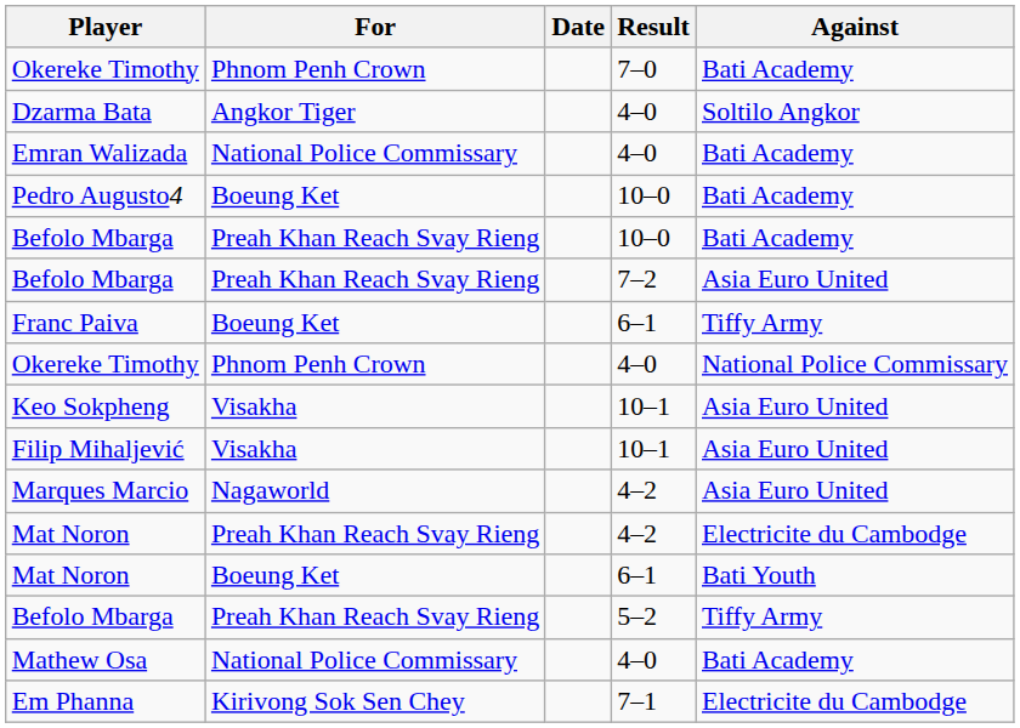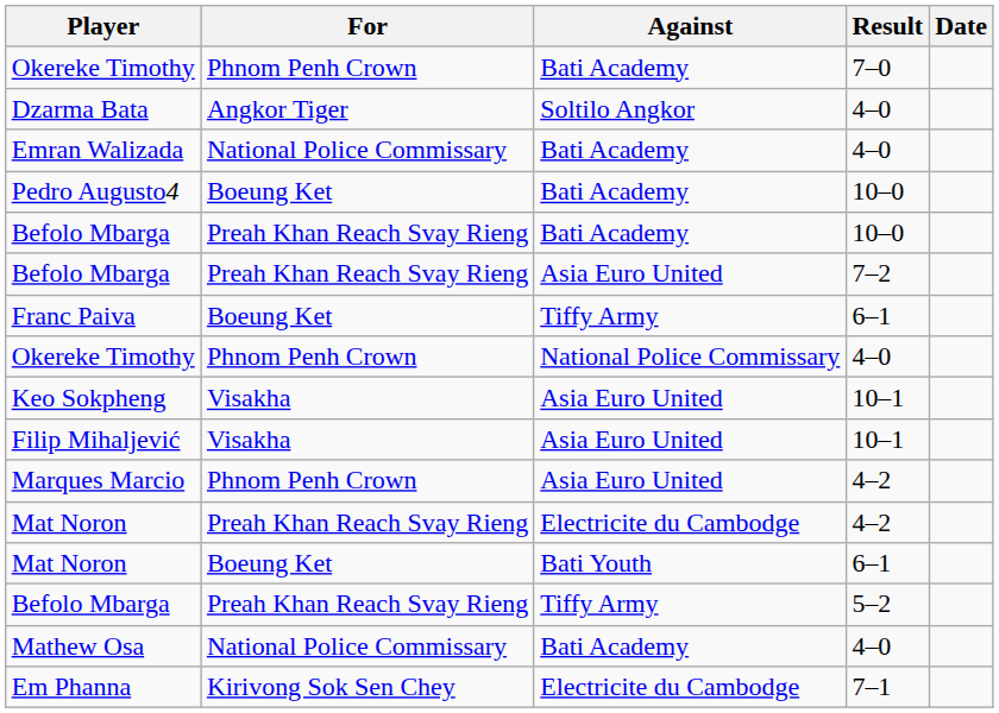 <table class="wikitable sortable">
 <tr>
 <th>Player</th>
 <th>For</th>
+<th>Against</th>
+<th align=center>Result</th>
 <th>Date</th>
-<th align=center>Result</th>
-<th>Against</th>
 </tr>
 <tr>
 <td> <a href='#'>Okereke Timothy</a></td>
 <td><a href='#'>Phnom Penh Crown</a></td>
+<td><a href='#'>Bati Academy</a></td>
+<td>7–0</td>
 <td></td>
-<td>7–0</td>
-<td><a href='#'>Bati Academy</a></td>
 </tr>
 <tr>
 <td> <a href='#'>Dzarma Bata</a></td>
 <td><a href='#'>Angkor Tiger</a></td>
+<td><a href='#'>Soltilo Angkor</a></td>
+<td>4–0</td>
 <td></td>
-<td>4–0</td>
-<td><a href='#'>Soltilo Angkor</a></td>
 </tr>
 <tr>
 <td> <a href='#'>Emran Walizada</a></td>
 <td><a href='#'>National Police Commissary</a></td>
+<td><a href='#'>Bati Academy</a></td>
+<td>4–0</td>
 <td></td>
-<td>4–0</td>
-<td><a href='#'>Bati Academy</a></td>
 </tr>
 <tr>
 <td> <a href='#'>Pedro Augusto</a><em>4</em></td>
 <td><a href='#'>Boeung Ket</a></td>
+<td><a href='#'>Bati Academy</a></td>
+<td>10–0</td>
 <td></td>
-<td>10–0</td>
-<td><a href='#'>Bati Academy</a></td>
 </tr>
 <tr>
 <td> <a href='#'>Befolo Mbarga</a></td>
 <td><a href='#'>Preah Khan Reach Svay Rieng</a></td>
+<td><a href='#'>Bati Academy</a></td>
+<td>10–0</td>
 <td></td>
-<td>10–0</td>
-<td><a href='#'>Bati Academy</a></td>
 </tr>
 <tr>
 <td> <a href='#'>Befolo Mbarga</a></td>
 <td><a href='#'>Preah Khan Reach Svay Rieng</a></td>
+<td><a href='#'>Asia Euro United</a></td>
+<td>7–2</td>
 <td></td>
-<td>7–2</td>
-<td><a href='#'>Asia Euro United</a></td>
 </tr>
 <tr>
 <td> <a href='#'>Franc Paiva</a></td>
 <td><a href='#'>Boeung Ket</a></td>
+<td><a href='#'>Tiffy Army</a></td>
+<td>6–1</td>
 <td></td>
-<td>6–1</td>
-<td><a href='#'>Tiffy Army</a></td>
 </tr>
 <tr>
 <td> <a href='#'>Okereke Timothy</a></td>
 <td><a href='#'>Phnom Penh Crown</a></td>
+<td><a href='#'>National Police Commissary</a></td>
+<td>4–0</td>
 <td></td>
-<td>4–0</td>
-<td><a href='#'>National Police Commissary</a></td>
 </tr>
 <tr>
 <td> <a href='#'>Keo Sokpheng</a></td>
 <td><a href='#'>Visakha</a></td>
+<td><a href='#'>Asia Euro United</a></td>
+<td>10–1</td>
 <td></td>
-<td>10–1</td>
-<td><a href='#'>Asia Euro United</a></td>
 </tr>
 <tr>
 <td> <a href='#'>Filip Mihaljević</a></td>
 <td><a href='#'>Visakha</a></td>
+<td><a href='#'>Asia Euro United</a></td>
+<td>10–1</td>
 <td></td>
-<td>10–1</td>
-<td><a href='#'>Asia Euro United</a></td>
 </tr>
 <tr>
 <td> <a href='#'>Marques Marcio</a></td>
-<td><a href='#'>Nagaworld</a></td>
+<td><a href='#'>Phnom Penh Crown</a></td>
+<td><a href='#'>Asia Euro United</a></td>
+<td>4–2</td>
 <td></td>
-<td>4–2</td>
-<td><a href='#'>Asia Euro United</a></td>
 </tr>
 <tr>
 <td> <a href='#'>Mat Noron</a></td>
 <td><a href='#'>Preah Khan Reach Svay Rieng</a></td>
+<td><a href='#'>Electricite du Cambodge</a></td>
+<td>4–2</td>
 <td></td>
-<td>4–2</td>
-<td><a href='#'>Electricite du Cambodge</a></td>
 </tr>
 <tr>
 <td> <a href='#'>Mat Noron</a></td>
 <td><a href='#'>Boeung Ket</a></td>
+<td><a href='#'>Bati Youth</a></td>
+<td>6–1</td>
 <td></td>
-<td>6–1</td>
-<td><a href='#'>Bati Youth</a></td>
 </tr>
 <tr>
 <td> <a href='#'>Befolo Mbarga</a></td>
 <td><a href='#'>Preah Khan Reach Svay Rieng</a></td>
+<td><a href='#'>Tiffy Army</a></td>
+<td>5–2</td>
 <td></td>
-<td>5–2</td>
-<td><a href='#'>Tiffy Army</a></td>
 </tr>
 <tr>
 <td> <a href='#'>Mathew Osa</a></td>
 <td><a href='#'>National Police Commissary</a></td>
+<td><a href='#'>Bati Academy</a></td>
+<td>4–0</td>
 <td></td>
-<td>4–0</td>
-<td><a href='#'>Bati Academy</a></td>
 </tr>
 <tr>
 <td> <a href='#'>Em Phanna</a></td>
 <td><a href='#'>Kirivong Sok Sen Chey</a></td>
+<td><a href='#'>Electricite du Cambodge</a></td>
+<td>7–1</td>
 <td></td>
-<td>7–1</td>
-<td><a href='#'>Electricite du Cambodge</a></td>
 </tr>
 </table>
